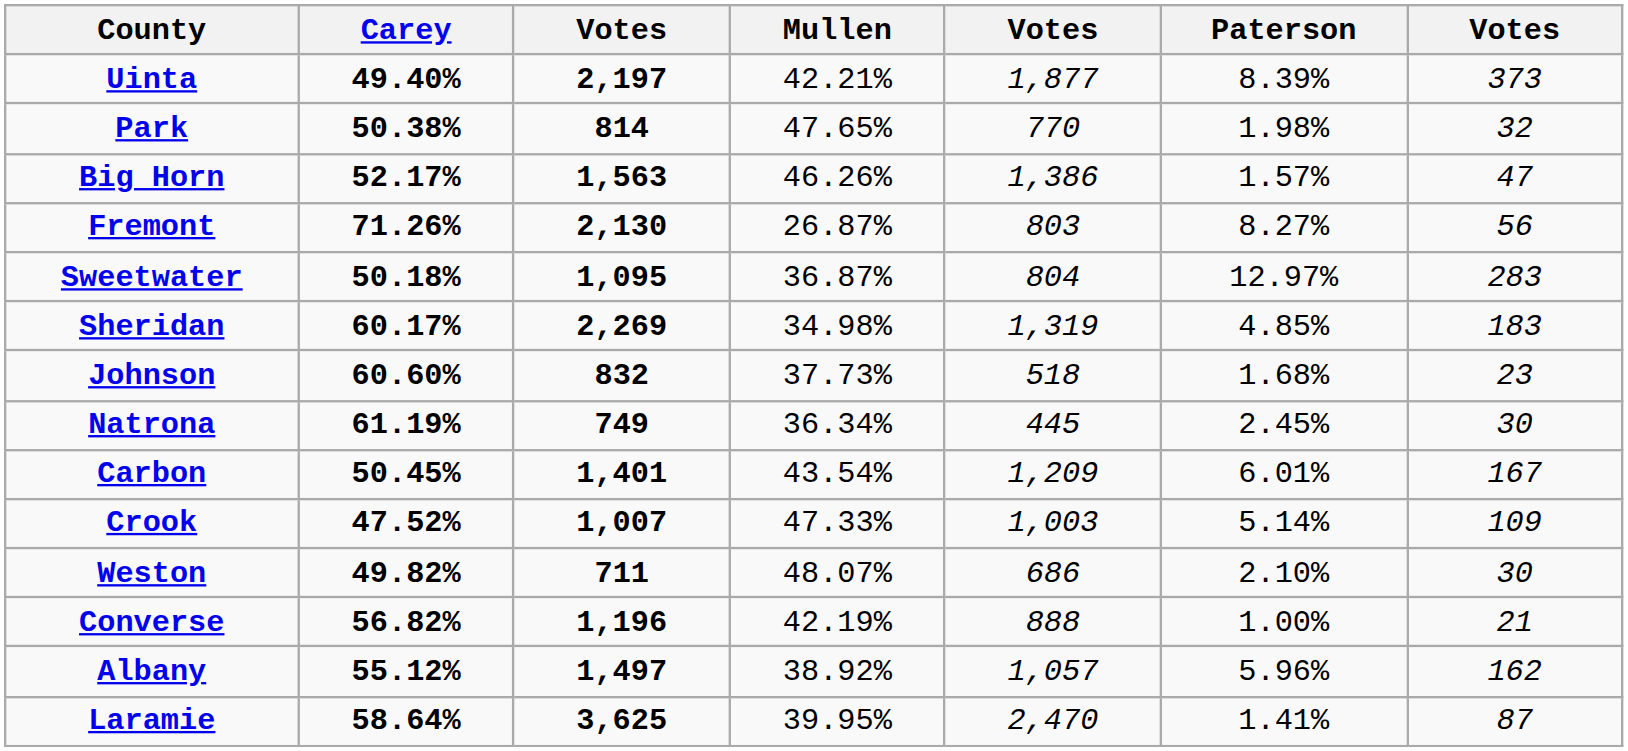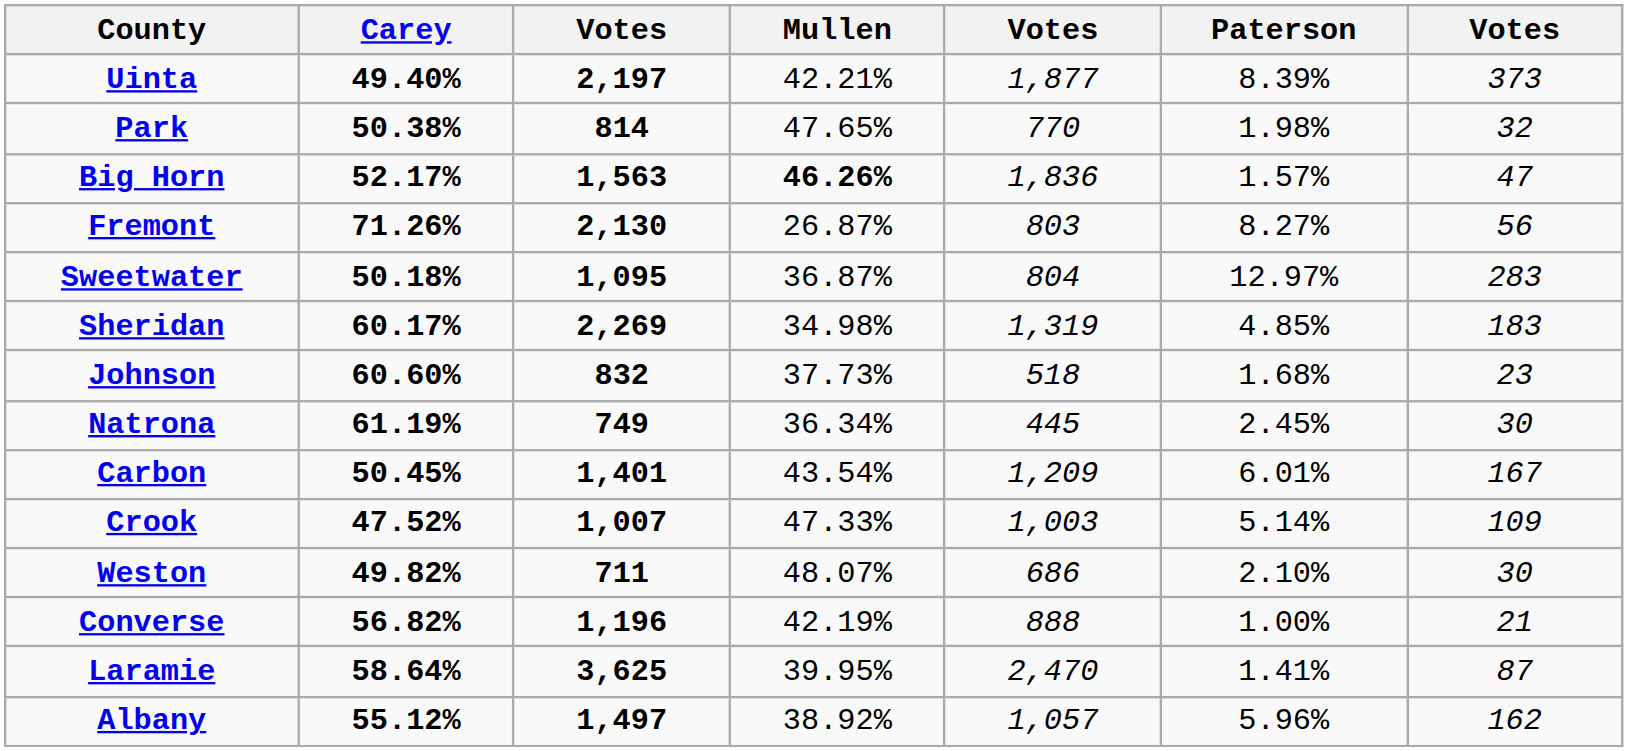 <table width="55%" class="wikitable sortable">
 <tr>
 <th width="9%">County</th>
 <th width="8%"><a href='#'>Carey</a></th>
 <th width="8%">Votes</th>
 <th width="8%">Mullen</th>
 <th width="8%">Votes</th>
 <th width="8%">Paterson</th>
 <th width="8%">Votes</th>
 </tr>
 <tr>
 <td align="center" ><strong><a href='#'>Uinta</a></strong></td>
 <td align="center"><strong>49.40%</strong></td>
 <td align="center"><strong>2,197</strong></td>
 <td align="center">42.21%</td>
 <td align="center"><em>1,877</em></td>
 <td align="center">8.39%</td>
 <td align="center"><em>373</em></td>
 </tr>
 <tr>
 <td align="center" ><strong><a href='#'>Park</a></strong></td>
 <td align="center"><strong>50.38%</strong></td>
 <td align="center"><strong>814</strong></td>
 <td align="center">47.65%</td>
 <td align="center"><em>770</em></td>
 <td align="center">1.98%</td>
 <td align="center"><em>32</em></td>
 </tr>
 <tr>
 <td align="center" ><strong><a href='#'>Big Horn</a></strong></td>
 <td align="center"><strong>52.17%</strong></td>
 <td align="center"><strong>1,563</strong></td>
-<td align="center">46.26%</td>
-<td align="center"><em>1,386</em></td>
+<td align="center"><strong>46.26%</strong></td>
+<td align="center"><em>1,836</em></td>
 <td align="center">1.57%</td>
 <td align="center"><em>47</em></td>
 </tr>
 <tr>
 <td align="center" ><strong><a href='#'>Fremont</a></strong></td>
 <td align="center"><strong>71.26%</strong></td>
 <td align="center"><strong>2,130</strong></td>
 <td align="center">26.87%</td>
 <td align="center"><em>803</em></td>
 <td align="center">8.27%</td>
 <td align="center"><em>56</em></td>
 </tr>
 <tr>
 <td align="center" ><strong><a href='#'>Sweetwater</a></strong></td>
 <td align="center"><strong>50.18%</strong></td>
 <td align="center"><strong>1,095</strong></td>
 <td align="center">36.87%</td>
 <td align="center"><em>804</em></td>
 <td align="center">12.97%</td>
 <td align="center"><em>283</em></td>
 </tr>
 <tr>
 <td align="center" ><strong><a href='#'>Sheridan</a></strong></td>
 <td align="center"><strong>60.17%</strong></td>
 <td align="center"><strong>2,269</strong></td>
 <td align="center">34.98%</td>
 <td align="center"><em>1,319</em></td>
 <td align="center">4.85%</td>
 <td align="center"><em>183</em></td>
 </tr>
 <tr>
 <td align="center" ><strong><a href='#'>Johnson</a></strong></td>
 <td align="center"><strong>60.60%</strong></td>
 <td align="center"><strong>832</strong></td>
 <td align="center">37.73%</td>
 <td align="center"><em>518</em></td>
 <td align="center">1.68%</td>
 <td align="center"><em>23</em></td>
 </tr>
 <tr>
 <td align="center" ><strong><a href='#'>Natrona</a></strong></td>
 <td align="center"><strong>61.19%</strong></td>
 <td align="center"><strong>749</strong></td>
 <td align="center">36.34%</td>
 <td align="center"><em>445</em></td>
 <td align="center">2.45%</td>
 <td align="center"><em>30</em></td>
 </tr>
 <tr>
 <td align="center" ><strong><a href='#'>Carbon</a></strong></td>
 <td align="center"><strong>50.45%</strong></td>
 <td align="center"><strong>1,401</strong></td>
 <td align="center">43.54%</td>
 <td align="center"><em>1,209</em></td>
 <td align="center">6.01%</td>
 <td align="center"><em>167</em></td>
 </tr>
 <tr>
 <td align="center" ><strong><a href='#'>Crook</a></strong></td>
 <td align="center"><strong>47.52%</strong></td>
 <td align="center"><strong>1,007</strong></td>
 <td align="center">47.33%</td>
 <td align="center"><em>1,003</em></td>
 <td align="center">5.14%</td>
 <td align="center"><em>109</em></td>
 </tr>
 <tr>
 <td align="center" ><strong><a href='#'>Weston</a></strong></td>
 <td align="center"><strong>49.82%</strong></td>
 <td align="center"><strong>711</strong></td>
 <td align="center">48.07%</td>
 <td align="center"><em>686</em></td>
 <td align="center">2.10%</td>
 <td align="center"><em>30</em></td>
 </tr>
 <tr>
 <td align="center" ><strong><a href='#'>Converse</a></strong></td>
 <td align="center"><strong>56.82%</strong></td>
 <td align="center"><strong>1,196</strong></td>
 <td align="center">42.19%</td>
 <td align="center"><em>888</em></td>
 <td align="center">1.00%</td>
 <td align="center"><em>21</em></td>
 </tr>
 <tr>
+<td align="center" ><strong><a href='#'>Laramie</a></strong></td>
+<td align="center"><strong>58.64%</strong></td>
+<td align="center"><strong>3,625</strong></td>
+<td align="center">39.95%</td>
+<td align="center"><em>2,470</em></td>
+<td align="center">1.41%</td>
+<td align="center"><em>87</em></td>
+</tr>
+<tr>
 <td align="center" ><strong><a href='#'>Albany</a></strong></td>
 <td align="center"><strong>55.12%</strong></td>
 <td align="center"><strong>1,497</strong></td>
 <td align="center">38.92%</td>
 <td align="center"><em>1,057</em></td>
 <td align="center">5.96%</td>
 <td align="center"><em>162</em></td>
 </tr>
-<tr>
-<td align="center" ><strong><a href='#'>Laramie</a></strong></td>
-<td align="center"><strong>58.64%</strong></td>
-<td align="center"><strong>3,625</strong></td>
-<td align="center">39.95%</td>
-<td align="center"><em>2,470</em></td>
-<td align="center">1.41%</td>
-<td align="center"><em>87</em></td>
-</tr>
 </table>
